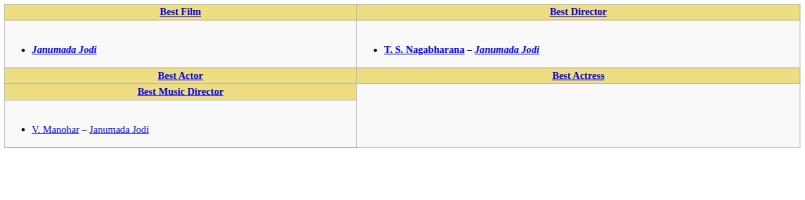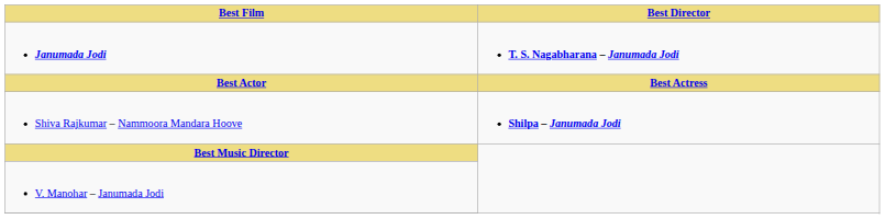 <table class="wikitable" width =100%|>
 <tr>
 <th ! style="background:#eedd82; text-align:center;"><a href='#'>Best Film</a></th>
 <th ! style="background:#eedd82; text-align:center;"><a href='#'>Best Director</a></th>
 </tr>
 <tr>
 <td valign="top"><br><ul><li><strong><em><a href='#'>Janumada Jodi</a></em></strong></li></ul></td>
 <td valign="top"><br><ul><li><strong><a href='#'>T. S. Nagabharana</a> – <em><a href='#'>Janumada Jodi</a><strong><em></li></ul></td>
 </tr>
 <tr>
 <th ! style="background:#eedd82; text-align:center;"><a href='#'>Best Actor</a></th>
 <th ! style="background:#eedd82; text-align:center;"><a href='#'>Best Actress</a></th>
 </tr>
 <tr>
+<td><br><ul><li></strong><a href='#'>Shiva Rajkumar</a> – </em><a href='#'>Nammoora Mandara Hoove</a></em></strong></li></ul></td>
+<td><br><ul><li><strong><a href='#'>Shilpa</a> – <em><a href='#'>Janumada Jodi</a><strong><em></li></ul></td>
+</tr>
+<tr>
 <th ! style="background:#eedd82; text-align:center;"><a href='#'>Best Music Director</a></th>
 </tr>
 <tr>
 <td><br><ul><li></strong><a href='#'>V. Manohar</a> – </em><a href='#'>Janumada Jodi</a></em></strong></li></ul></td>
 </tr>
 <tr>
 </tr>
 </table>
